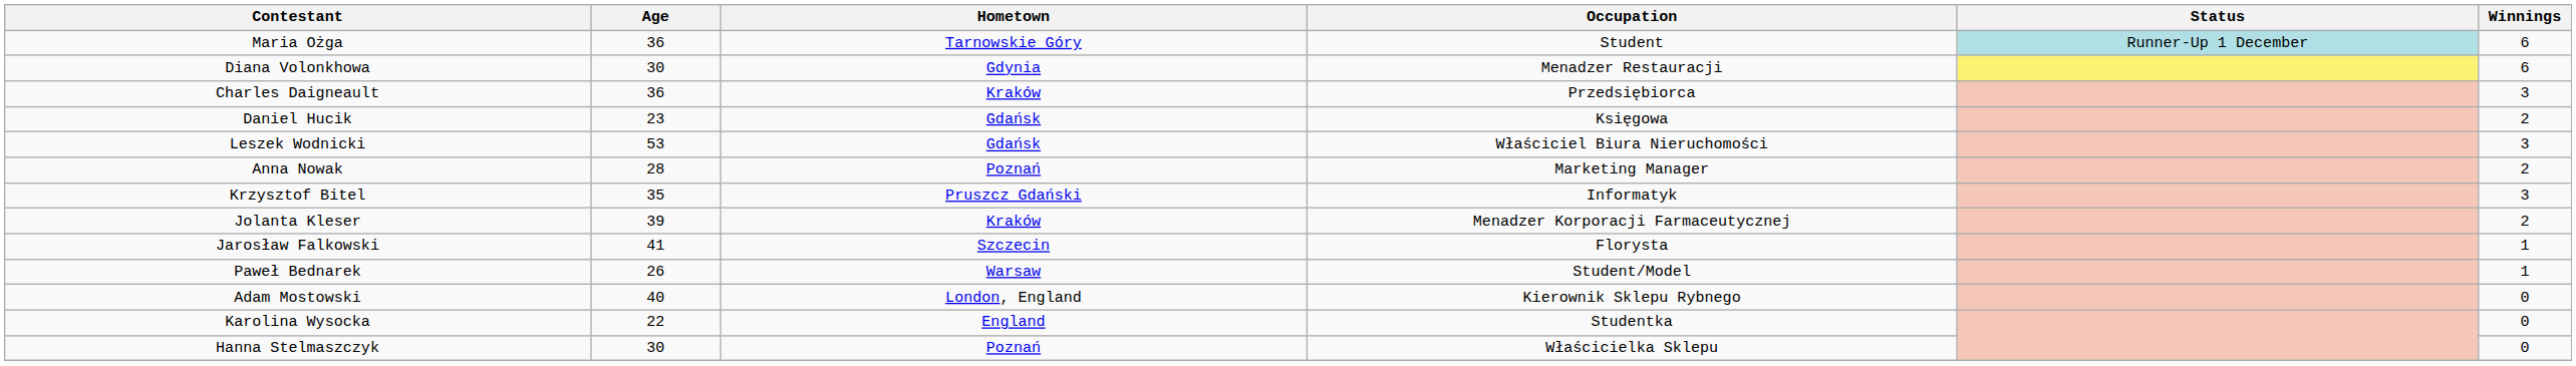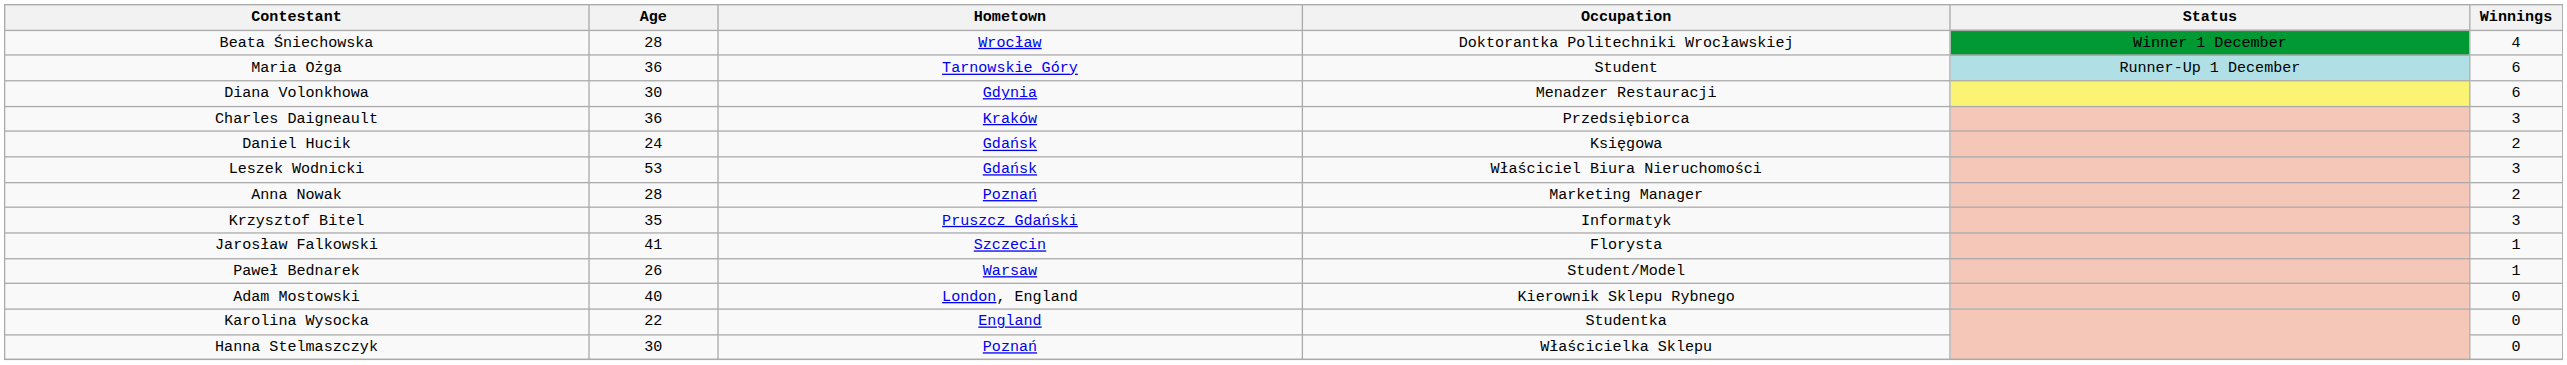 <table class="wikitable sortable" style="text-align:center; font-size:90%; border-collapse:collapse; width:100%;">
 <tr style="background:#C1D8FF;">
 <th style="width:18%;">Contestant</th>
 <th style="width:4%;">Age</th>
 <th style="width:18%;">Hometown</th>
 <th style="width:20%;">Occupation</th>
 <th style="width:16%;">Status</th>
 <th style="width:2%;">Winnings</th>
+</tr>
+<tr>
+<td>Beata Śniechowska</td>
+<td>28</td>
+<td><a href='#'>Wrocław</a></td>
+<td>Doktorantka Politechniki Wrocławskiej</td>
+<td style="background:#093;"><span>Winner 1 December</span></td>
+<td>4</td>
 </tr>
 <tr>
 <td>Maria Ożga</td>
 <td>36</td>
 <td><a href='#'>Tarnowskie Góry</a></td>
 <td>Student</td>
 <td style="background:#B0E0E6;">Runner-Up 1 December</td>
 <td>6</td>
 </tr>
 <tr>
 <td>Diana Volonkhowa</td>
 <td>30</td>
 <td><a href='#'>Gdynia</a></td>
 <td>Menadzer Restauracji</td>
 <td style="background:#fbf373; text-align:center;" rowspan="1"></td>
 <td>6</td>
 </tr>
 <tr>
 <td>Charles Daigneault</td>
 <td>36</td>
 <td><a href='#'>Kraków</a></td>
 <td>Przedsiębiorca</td>
 <td style="background:#f4c7b8; text-align:center;" rowspan="1"></td>
 <td>3</td>
 </tr>
 <tr>
 <td>Daniel Hucik</td>
-<td>23</td>
+<td>24</td>
 <td><a href='#'>Gdańsk</a></td>
 <td>Księgowa</td>
 <td style="background:#f4c7b8; text-align:center;" rowspan="1"></td>
 <td>2</td>
 </tr>
 <tr>
 <td>Leszek Wodnicki</td>
 <td>53</td>
 <td><a href='#'>Gdańsk</a></td>
 <td>Właściciel Biura Nieruchomości</td>
 <td style="background:#f4c7b8; text-align:center;" rowspan="1"></td>
 <td>3</td>
 </tr>
 <tr>
 <td>Anna Nowak</td>
 <td>28</td>
 <td><a href='#'>Poznań</a></td>
 <td>Marketing Manager</td>
 <td style="background:#f4c7b8; text-align:center;" rowspan="1"></td>
 <td>2</td>
 </tr>
 <tr>
 <td>Krzysztof Bitel</td>
 <td>35</td>
 <td><a href='#'>Pruszcz Gdański</a></td>
 <td>Informatyk</td>
 <td style="background:#f4c7b8; text-align:center;" rowspan="1"></td>
 <td>3</td>
-</tr>
-<tr>
-<td>Jolanta Kleser</td>
-<td>39</td>
-<td><a href='#'>Kraków</a></td>
-<td>Menadzer Korporacji Farmaceutycznej</td>
-<td style="background:#f4c7b8; text-align:center;" rowspan="1"></td>
-<td>2</td>
 </tr>
 <tr>
 <td>Jarosław Falkowski</td>
 <td>41</td>
 <td><a href='#'>Szczecin</a></td>
 <td>Florysta</td>
 <td style="background:#f4c7b8; text-align:center;" rowspan="1"></td>
 <td>1</td>
 </tr>
 <tr>
 <td>Paweł Bednarek</td>
 <td>26</td>
 <td><a href='#'>Warsaw</a></td>
 <td>Student/Model</td>
 <td style="background:#f4c7b8; text-align:center;" rowspan="1"></td>
 <td>1</td>
 </tr>
 <tr>
 <td>Adam Mostowski</td>
 <td>40</td>
 <td><a href='#'>London</a>, England</td>
 <td>Kierownik Sklepu Rybnego</td>
 <td style="background:#f4c7b8; text-align:center;" rowspan="1"></td>
 <td>0</td>
 </tr>
 <tr>
 <td>Karolina Wysocka</td>
 <td>22</td>
 <td><a href='#'>England</a></td>
 <td>Studentka</td>
 <td style="background:#f4c7b8; text-align:center;" rowspan="2"></td>
 <td>0</td>
 </tr>
 <tr>
 <td>Hanna Stelmaszczyk</td>
 <td>30</td>
 <td><a href='#'>Poznań</a></td>
 <td>Właścicielka Sklepu</td>
 <td>0</td>
 </tr>
 <tr>
 </tr>
 </table>
